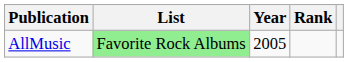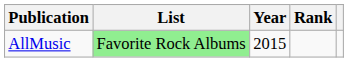 <table class="wikitable sortable">
 <tr>
 <th>Publication</th>
 <th>List</th>
 <th>Year</th>
 <th>Rank</th>
 <th class="unsortable"></th>
 </tr>
 <tr>
 <td><a href='#'>AllMusic</a></td>
 <td style="background: lightgreen;">Favorite Rock Albums</td>
-<td>2005</td>
+<td>2015</td>
 <td></td>
 <td></td>
 </tr>
 </table>
